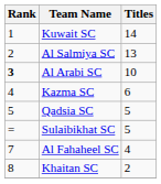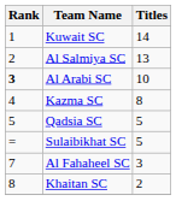 <table class="wikitable">
 <tr>
 <th>Rank</th>
 <th>Team Name</th>
 <th>Titles</th>
 </tr>
 <tr>
 <td>1</td>
 <td><a href='#'>Kuwait SC</a></td>
 <td>14</td>
 </tr>
 <tr>
 <td>2</td>
 <td><a href='#'>Al Salmiya SC</a></td>
 <td>13</td>
 </tr>
 <tr>
 <td><strong>3</strong></td>
 <td><a href='#'>Al Arabi SC</a></td>
 <td>10</td>
 </tr>
 <tr>
 <td>4</td>
 <td><a href='#'>Kazma SC</a></td>
-<td>6</td>
+<td>8</td>
 </tr>
 <tr>
 <td>5</td>
 <td><a href='#'>Qadsia SC</a></td>
 <td>5</td>
 </tr>
 <tr>
 <td>=</td>
 <td><a href='#'>Sulaibikhat SC</a></td>
 <td>5</td>
 </tr>
 <tr>
 <td>7</td>
 <td><a href='#'>Al Fahaheel SC</a></td>
-<td>4</td>
+<td>3</td>
 </tr>
 <tr>
 <td>8</td>
 <td><a href='#'>Khaitan SC</a></td>
 <td>2</td>
 </tr>
 <tr>
 </tr>
 </table>
